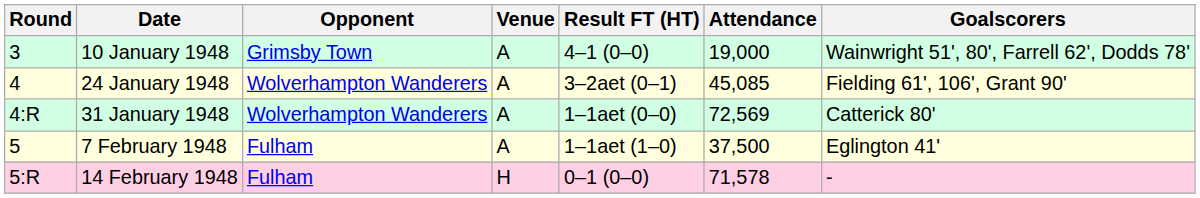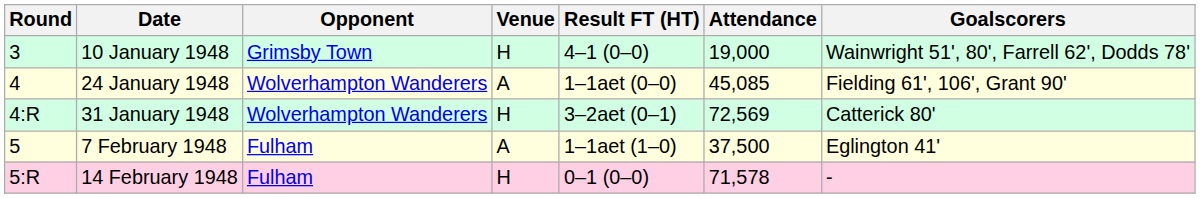 <table class="wikitable">
 <tr>
 <th>Round</th>
 <th>Date</th>
 <th>Opponent</th>
 <th>Venue</th>
 <th>Result FT (HT)</th>
 <th>Attendance</th>
 <th>Goalscorers</th>
 </tr>
 <tr style="background-color: #d0ffe3;">
 <td>3</td>
 <td>10 January 1948</td>
 <td><a href='#'>Grimsby Town</a></td>
-<td>A</td>
+<td>H</td>
 <td>4–1 (0–0)</td>
 <td>19,000</td>
 <td>Wainwright 51', 80', Farrell 62', Dodds 78'</td>
 </tr>
 <tr style="background-color: #ffffdd;">
 <td>4</td>
 <td>24 January 1948</td>
 <td><a href='#'>Wolverhampton Wanderers</a></td>
 <td>A</td>
-<td>3–2aet (0–1)</td>
+<td>1–1aet (0–0)</td>
 <td>45,085</td>
 <td>Fielding 61', 106', Grant 90'</td>
 </tr>
 <tr style="background-color: #d0ffe3;">
 <td>4:R</td>
 <td>31 January 1948</td>
 <td><a href='#'>Wolverhampton Wanderers</a></td>
-<td>A</td>
-<td>1–1aet (0–0)</td>
+<td>H</td>
+<td>3–2aet (0–1)</td>
 <td>72,569</td>
 <td>Catterick 80'</td>
 </tr>
 <tr style="background-color: #ffffdd;">
 <td>5</td>
 <td>7 February 1948</td>
 <td><a href='#'>Fulham</a></td>
 <td>A</td>
 <td>1–1aet (1–0)</td>
 <td>37,500</td>
 <td>Eglington 41'</td>
 </tr>
 <tr style="background-color: #ffd0e3;">
 <td>5:R</td>
 <td>14 February 1948</td>
 <td><a href='#'>Fulham</a></td>
 <td>H</td>
 <td>0–1 (0–0)</td>
 <td>71,578</td>
 <td>-</td>
 </tr>
 </table>
